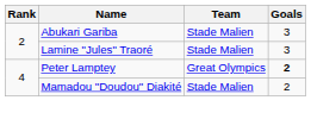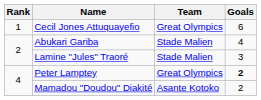 <table class="wikitable" style="text-align:center">
 <tr>
 <th>Rank</th>
 <th>Name</th>
 <th>Team</th>
 <th>Goals</th>
 </tr>
 <tr>
+<td rowspan=1>1</td>
+<td align="left"> <a href='#'>Cecil Jones Attuquayefio</a></td>
+<td align="left"> <a href='#'>Great Olympics</a></td>
+<td>6</td>
+</tr>
+<tr>
 <td rowspan=2>2</td>
 <td align="left"> <a href='#'>Abukari Gariba</a></td>
 <td align="left"> <a href='#'>Stade Malien</a></td>
-<td>3</td>
+<td>4</td>
 </tr>
 <tr>
 <td align="left"> <a href='#'>Lamine "Jules" Traoré</a></td>
 <td align="left"> <a href='#'>Stade Malien</a></td>
 <td>3</td>
 </tr>
 <tr>
 <td rowspan=2>4</td>
 <td align="left"> <a href='#'>Peter Lamptey</a></td>
 <td align="left"> <a href='#'>Great Olympics</a></td>
 <td><strong>2</strong></td>
 </tr>
 <tr>
 <td align="left"> <a href='#'>Mamadou "Doudou" Diakité</a></td>
-<td align="left"> <a href='#'>Stade Malien</a></td>
+<td align="left"> <a href='#'>Asante Kotoko</a></td>
 <td>2</td>
 </tr>
 </table>
